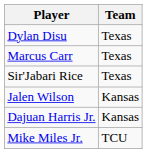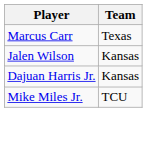 <table class="wikitable">
 <tr>
 <th>Player</th>
 <th>Team</th>
 </tr>
 <tr>
-<td><a href='#'>Dylan Disu</a></td>
-<td>Texas</td>
-</tr>
-<tr>
 <td><a href='#'>Marcus Carr</a></td>
-<td>Texas</td>
-</tr>
-<tr>
-<td>Sir'Jabari Rice</td>
 <td>Texas</td>
 </tr>
 <tr>
 <td><a href='#'>Jalen Wilson</a></td>
 <td>Kansas</td>
 </tr>
 <tr>
 <td><a href='#'>Dajuan Harris Jr.</a></td>
 <td>Kansas</td>
 </tr>
 <tr>
 <td><a href='#'>Mike Miles Jr.</a></td>
 <td>TCU</td>
 </tr>
 </table>
